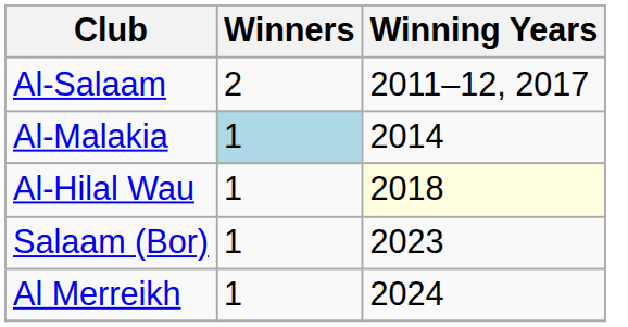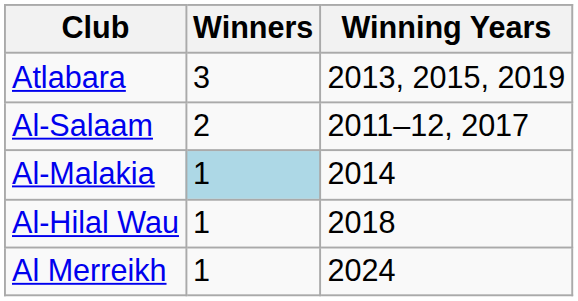 <table class="wikitable">
 <tr style="background:#efefef;">
 <th>Club</th>
 <th>Winners</th>
 <th>Winning Years</th>
+</tr>
+<tr>
+<td><a href='#'>Atlabara</a></td>
+<td>3</td>
+<td>2013, 2015, 2019</td>
 </tr>
 <tr>
 <td><a href='#'>Al-Salaam</a></td>
 <td>2</td>
 <td>2011–12, 2017</td>
 </tr>
 <tr>
 <td><a href='#'>Al-Malakia</a></td>
 <td style="background: lightblue;">1</td>
 <td>2014</td>
 </tr>
 <tr>
 <td><a href='#'>Al-Hilal Wau</a></td>
 <td>1</td>
-<td style="background: lightyellow;">2018</td>
-</tr>
-<tr>
-<td><a href='#'>Salaam (Bor)</a></td>
-<td>1</td>
-<td>2023</td>
+<td>2018</td>
 </tr>
 <tr>
 <td><a href='#'>Al Merreikh</a></td>
 <td>1</td>
 <td>2024</td>
 </tr>
 </table>
